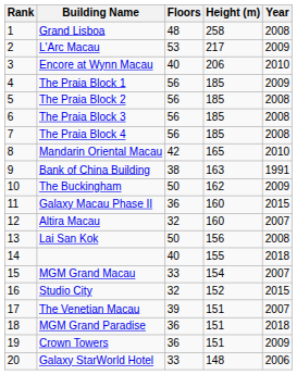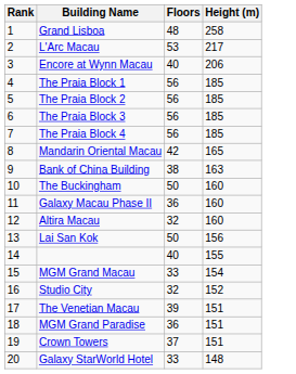 <table class="wikitable">
 <tr>
 <th>Rank</th>
 <th>Building Name</th>
 <th>Floors</th>
 <th>Height (m)</th>
-<th>Year</th>
 </tr>
 <tr>
 <td>1</td>
 <td><a href='#'>Grand Lisboa</a></td>
 <td>48</td>
 <td>258</td>
-<td>2008</td>
 </tr>
 <tr>
 <td>2</td>
 <td><a href='#'>L'Arc Macau</a></td>
 <td>53</td>
 <td>217</td>
-<td>2009</td>
 </tr>
 <tr>
 <td>3</td>
 <td><a href='#'>Encore at Wynn Macau</a></td>
 <td>40</td>
 <td>206</td>
-<td>2010</td>
 </tr>
 <tr>
 <td>4</td>
 <td><a href='#'>The Praia Block 1</a></td>
 <td>56</td>
 <td>185</td>
-<td>2009</td>
 </tr>
 <tr>
 <td>5</td>
 <td><a href='#'>The Praia Block 2</a></td>
 <td>56</td>
 <td>185</td>
-<td>2008</td>
 </tr>
 <tr>
 <td>6</td>
 <td><a href='#'>The Praia Block 3</a></td>
 <td>56</td>
 <td>185</td>
-<td>2008</td>
 </tr>
 <tr>
 <td>7</td>
 <td><a href='#'>The Praia Block 4</a></td>
 <td>56</td>
 <td>185</td>
-<td>2008</td>
 </tr>
 <tr>
 <td>8</td>
 <td><a href='#'>Mandarin Oriental Macau</a></td>
 <td>42</td>
 <td>165</td>
-<td>2010</td>
 </tr>
 <tr>
 <td>9</td>
 <td><a href='#'>Bank of China Building</a></td>
 <td>38</td>
 <td>163</td>
-<td>1991</td>
 </tr>
 <tr>
 <td>10</td>
 <td><a href='#'>The Buckingham</a></td>
 <td>50</td>
-<td>162</td>
-<td>2009</td>
+<td>160</td>
 </tr>
 <tr>
 <td>11</td>
 <td><a href='#'>Galaxy Macau Phase II</a></td>
 <td>36</td>
 <td>160</td>
-<td>2015</td>
 </tr>
 <tr>
 <td>12</td>
 <td><a href='#'>Altira Macau</a></td>
 <td>32</td>
 <td>160</td>
-<td>2007</td>
 </tr>
 <tr>
 <td>13</td>
 <td><a href='#'>Lai San Kok</a></td>
 <td>50</td>
 <td>156</td>
-<td>2008</td>
 </tr>
 <tr>
 <td>14</td>
 <td></td>
 <td>40</td>
 <td>155</td>
-<td>2018</td>
 </tr>
 <tr>
 <td>15</td>
 <td><a href='#'>MGM Grand Macau</a></td>
 <td>33</td>
 <td>154</td>
-<td>2007</td>
 </tr>
 <tr>
 <td>16</td>
 <td><a href='#'>Studio City</a></td>
 <td>32</td>
 <td>152</td>
-<td>2015</td>
 </tr>
 <tr>
 <td>17</td>
 <td><a href='#'>The Venetian Macau</a></td>
 <td>39</td>
 <td>151</td>
-<td>2007</td>
 </tr>
 <tr>
 <td>18</td>
 <td><a href='#'>MGM Grand Paradise</a></td>
 <td>36</td>
 <td>151</td>
-<td>2018</td>
 </tr>
 <tr>
 <td>19</td>
 <td><a href='#'>Crown Towers</a></td>
-<td>36</td>
+<td>37</td>
 <td>151</td>
-<td>2009</td>
 </tr>
 <tr>
 <td>20</td>
 <td><a href='#'>Galaxy StarWorld Hotel</a></td>
 <td>33</td>
 <td>148</td>
-<td>2006</td>
 </tr>
 </table>
